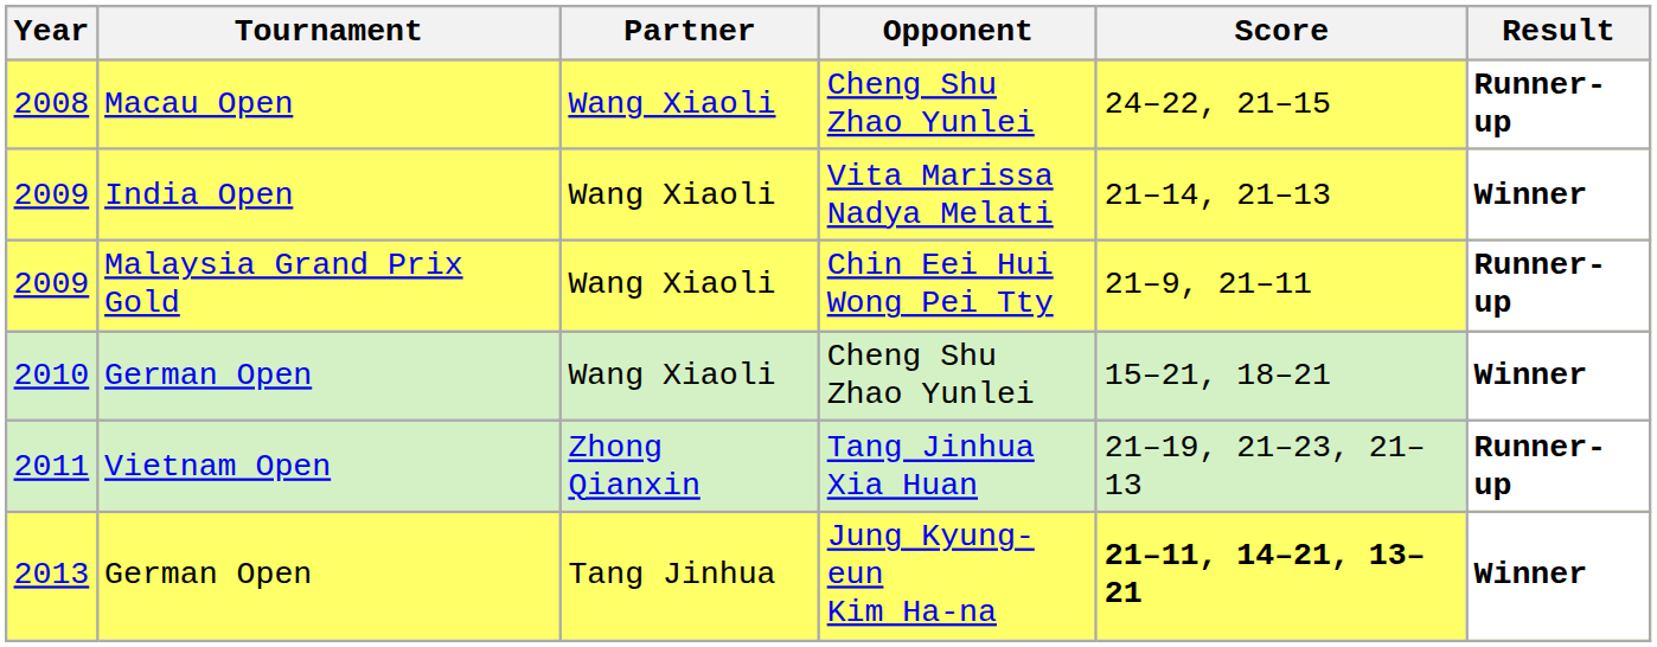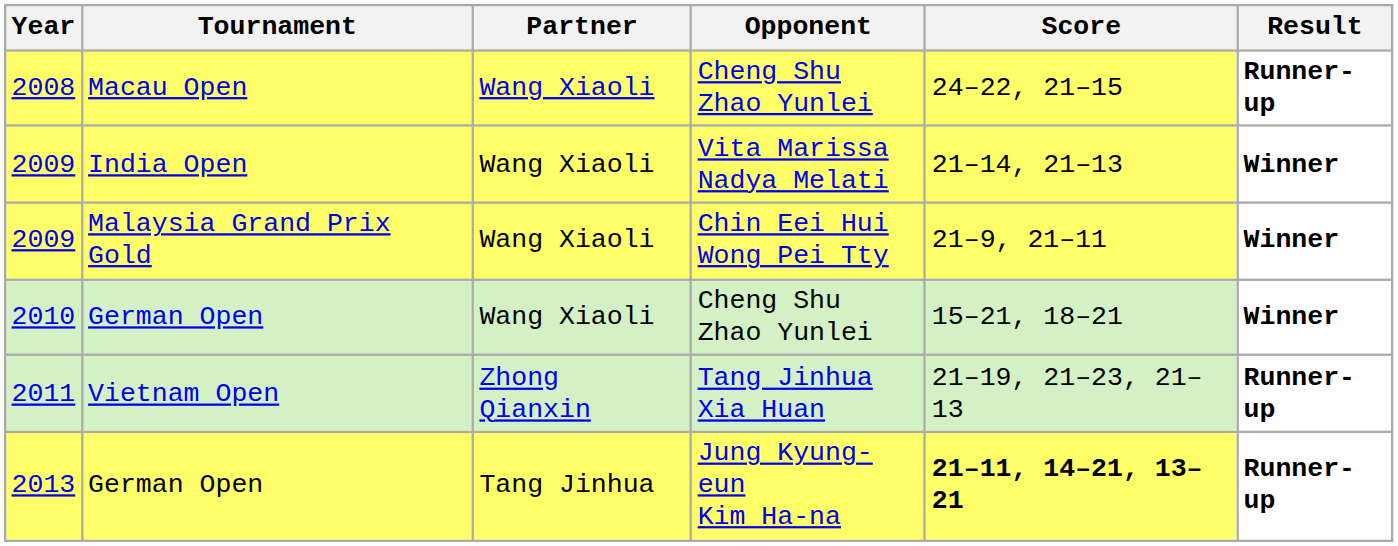 <table class="sortable wikitable" style="font-size: 90%;">
 <tr>
 <th>Year</th>
 <th>Tournament</th>
 <th>Partner</th>
 <th>Opponent</th>
 <th>Score</th>
 <th>Result</th>
 </tr>
 <tr style="background:#FFFF67">
 <td align="center"><a href='#'>2008</a></td>
 <td align="left"><a href='#'>Macau Open</a></td>
 <td align="left"> <a href='#'>Wang Xiaoli</a></td>
 <td align="left"> <a href='#'>Cheng Shu</a> <br>  <a href='#'>Zhao Yunlei</a></td>
 <td align="left">24–22, 21–15</td>
 <td style="text-align:left; background:white"> <strong>Runner-up</strong></td>
 </tr>
 <tr style="background:#FFFF67">
 <td align="center"><a href='#'>2009</a></td>
 <td align="left"><a href='#'>India Open</a></td>
 <td align="left"> Wang Xiaoli</td>
 <td align="left"> <a href='#'>Vita Marissa</a> <br>  <a href='#'>Nadya Melati</a></td>
 <td align="left">21–14, 21–13</td>
 <td style="text-align:left; background:white"> <strong>Winner</strong></td>
 </tr>
 <tr style="background:#FFFF67">
 <td align="center"><a href='#'>2009</a></td>
 <td align="left"><a href='#'>Malaysia Grand Prix Gold</a></td>
 <td align="left"> Wang Xiaoli</td>
 <td align="left"> <a href='#'>Chin Eei Hui</a> <br>  <a href='#'>Wong Pei Tty</a></td>
 <td align="left">21–9, 21–11</td>
-<td style="text-align:left; background:white"> <strong>Runner-up</strong></td>
+<td style="text-align:left; background:white"> <strong>Winner</strong></td>
 </tr>
 <tr style="background:#D4F1C5">
 <td align="center"><a href='#'>2010</a></td>
 <td align="left"><a href='#'>German Open</a></td>
 <td align="left"> Wang Xiaoli</td>
 <td align="left"> Cheng Shu <br>  Zhao Yunlei</td>
 <td align="left">15–21, 18–21</td>
 <td style="text-align:left; background:white"> <strong>Winner</strong></td>
 </tr>
 <tr style="background:#D4F1C5">
 <td align="center"><a href='#'>2011</a></td>
 <td align="left"><a href='#'>Vietnam Open</a></td>
 <td align="left"> <a href='#'>Zhong Qianxin</a></td>
 <td align="left"> <a href='#'>Tang Jinhua</a> <br>  <a href='#'>Xia Huan</a></td>
 <td align="left">21–19, 21–23, 21–13</td>
 <td style="text-align:left; background:white"> <strong>Runner-up</strong></td>
 </tr>
 <tr style="background:#FFFF67">
 <td align="center"><a href='#'>2013</a></td>
 <td align="left">German Open</td>
 <td align="left"> Tang Jinhua</td>
 <td align="left"> <a href='#'>Jung Kyung-eun</a> <br>  <a href='#'>Kim Ha-na</a></td>
 <td align="left"><strong>21–11, 14–21, 13–21</strong></td>
-<td style="text-align:left; background:white"> <strong>Winner</strong></td>
+<td style="text-align:left; background:white"> <strong>Runner-up</strong></td>
 </tr>
 </table>
